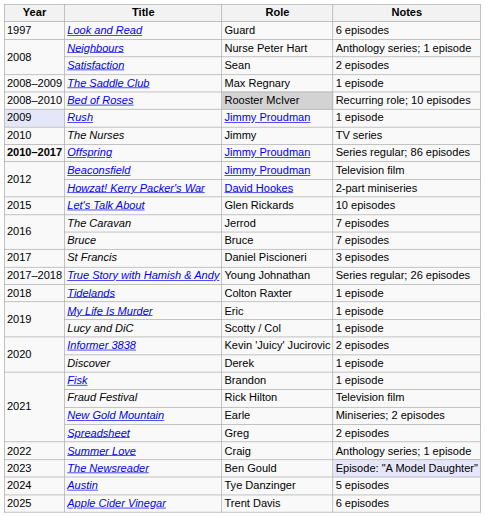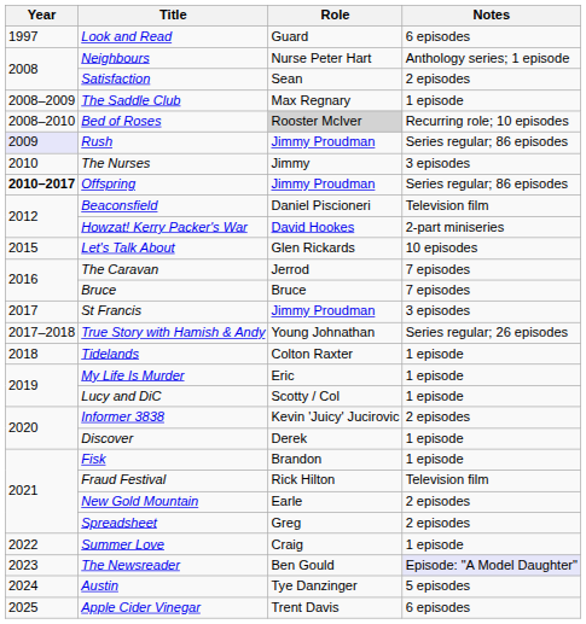 <table class="wikitable sortable">
 <tr>
 <th>Year</th>
 <th>Title</th>
 <th>Role</th>
 <th class="unsortable">Notes</th>
 </tr>
 <tr>
 <td>1997</td>
 <td><em><a href='#'>Look and Read</a></em></td>
 <td>Guard</td>
 <td>6 episodes</td>
 </tr>
 <tr>
 <td rowspan="2">2008</td>
 <td><em><a href='#'>Neighbours</a></em></td>
 <td>Nurse Peter Hart</td>
 <td>Anthology series; 1 episode</td>
 </tr>
 <tr>
 <td><em><a href='#'>Satisfaction</a></em></td>
 <td>Sean</td>
 <td>2 episodes</td>
 </tr>
 <tr>
 <td>2008–2009</td>
 <td><em><a href='#'>The Saddle Club</a></em></td>
 <td>Max Regnary</td>
 <td>1 episode</td>
 </tr>
 <tr>
 <td>2008–2010</td>
 <td><em><a href='#'>Bed of Roses</a></em></td>
 <td style="background: lightgrey;">Rooster McIver</td>
 <td>Recurring role; 10 episodes</td>
 </tr>
 <tr>
 <td style="background: lavender;">2009</td>
 <td><em><a href='#'>Rush</a></em></td>
 <td><a href='#'>Jimmy Proudman</a></td>
-<td>1 episode</td>
+<td>Series regular; 86 episodes</td>
 </tr>
 <tr>
 <td>2010</td>
 <td><em>The Nurses</em></td>
 <td>Jimmy</td>
-<td>TV series</td>
+<td>3 episodes</td>
 </tr>
 <tr>
 <td><strong>2010–2017</strong></td>
 <td><em><a href='#'>Offspring</a></em></td>
 <td><a href='#'>Jimmy Proudman</a></td>
 <td>Series regular; 86 episodes</td>
 </tr>
 <tr>
 <td rowspan="2">2012</td>
 <td><em><a href='#'>Beaconsfield</a></em></td>
-<td><a href='#'>Jimmy Proudman</a></td>
+<td>Daniel Piscioneri</td>
 <td>Television film</td>
 </tr>
 <tr>
 <td><em><a href='#'>Howzat! Kerry Packer's War</a></em></td>
 <td><a href='#'>David Hookes</a></td>
 <td>2-part miniseries</td>
 </tr>
 <tr>
 <td>2015</td>
 <td><em><a href='#'>Let's Talk About</a></em></td>
 <td>Glen Rickards</td>
 <td>10 episodes</td>
 </tr>
 <tr>
 <td rowspan="2">2016</td>
 <td><em>The Caravan</em></td>
 <td>Jerrod</td>
 <td>7 episodes</td>
 </tr>
 <tr>
 <td><em>Bruce</em></td>
 <td>Bruce</td>
 <td>7 episodes</td>
 </tr>
 <tr>
 <td>2017</td>
 <td><em>St Francis</em></td>
-<td>Daniel Piscioneri</td>
+<td><a href='#'>Jimmy Proudman</a></td>
 <td>3 episodes</td>
 </tr>
 <tr>
 <td>2017–2018</td>
 <td><em><a href='#'>True Story with Hamish & Andy</a></em></td>
 <td>Young Johnathan</td>
 <td>Series regular; 26 episodes</td>
 </tr>
 <tr>
 <td>2018</td>
 <td><em><a href='#'>Tidelands</a></em></td>
 <td>Colton Raxter</td>
 <td>1 episode</td>
 </tr>
 <tr>
 <td rowspan="2">2019</td>
 <td><em><a href='#'>My Life Is Murder</a></em></td>
 <td>Eric</td>
 <td>1 episode</td>
 </tr>
 <tr>
 <td><em>Lucy and DiC</em></td>
 <td>Scotty / Col</td>
 <td>1 episode</td>
 </tr>
 <tr>
 <td rowspan="2">2020</td>
 <td><em><a href='#'>Informer 3838</a></em></td>
 <td>Kevin 'Juicy' Jucirovic</td>
 <td>2 episodes</td>
 </tr>
 <tr>
 <td><em>Discover</em></td>
 <td>Derek</td>
 <td>1 episode</td>
 </tr>
 <tr>
 <td rowspan="4">2021</td>
 <td><em><a href='#'>Fisk</a></em></td>
 <td>Brandon</td>
 <td>1 episode</td>
 </tr>
 <tr>
 <td><em>Fraud Festival</em></td>
 <td>Rick Hilton</td>
 <td>Television film</td>
 </tr>
 <tr>
 <td><em><a href='#'>New Gold Mountain</a></em></td>
 <td>Earle</td>
-<td>Miniseries; 2 episodes</td>
+<td>2 episodes</td>
 </tr>
 <tr>
 <td><em><a href='#'>Spreadsheet</a></em></td>
 <td>Greg</td>
 <td>2 episodes</td>
 </tr>
 <tr>
 <td>2022</td>
 <td><em><a href='#'>Summer Love</a></em></td>
 <td>Craig</td>
-<td>Anthology series; 1 episode</td>
+<td>1 episode</td>
 </tr>
 <tr>
 <td>2023</td>
 <td><em><a href='#'>The Newsreader</a></em></td>
 <td>Ben Gould</td>
 <td style="background: lavender;">Episode: "A Model Daughter"</td>
 </tr>
 <tr>
 <td>2024</td>
 <td><em><a href='#'>Austin</a></em></td>
 <td>Tye Danzinger</td>
 <td>5 episodes</td>
 </tr>
 <tr>
 <td>2025</td>
 <td><em><a href='#'>Apple Cider Vinegar</a></em></td>
 <td>Trent Davis</td>
 <td>6 episodes</td>
 </tr>
 </table>
